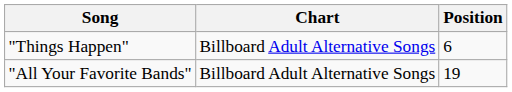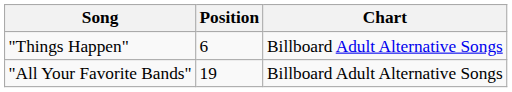 <table class="wikitable">
 <tr>
 <th align="left">Song</th>
+<th align="left">Position</th>
 <th align="left">Chart</th>
-<th align="left">Position</th>
 </tr>
 <tr>
 <td align="left">"Things Happen"</td>
+<td align="left">6</td>
 <td align="left">Billboard <a href='#'>Adult Alternative Songs</a></td>
-<td align="left">6</td>
 </tr>
 <tr>
 <td align="left">"All Your Favorite Bands"</td>
+<td align="left">19</td>
 <td align="left">Billboard Adult Alternative Songs</td>
-<td align="left">19</td>
 </tr>
 </table>
